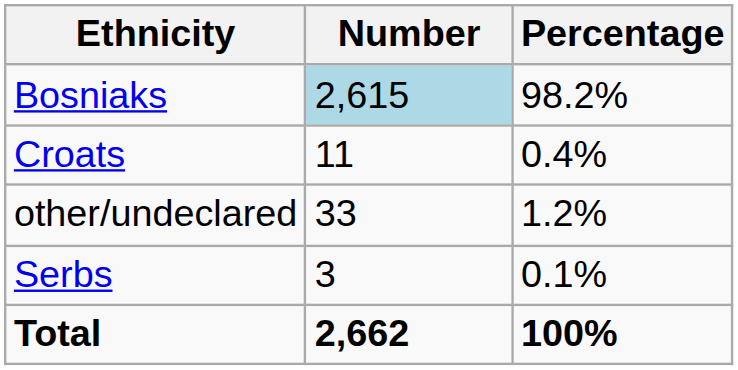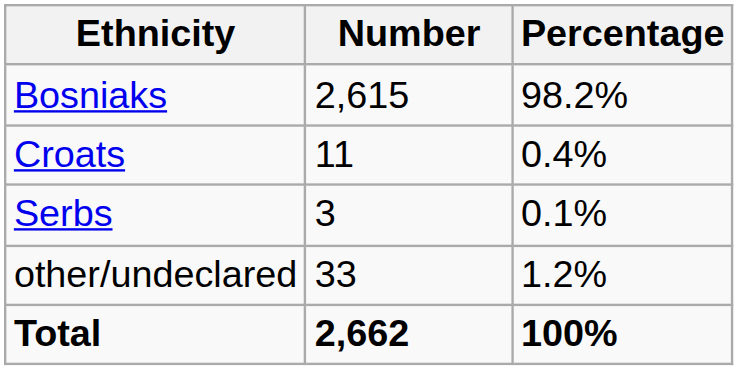 <table class="wikitable">
 <tr>
 <th width="100px">Ethnicity</th>
 <th width="80px">Number</th>
 <th width="80px">Percentage</th>
 </tr>
 <tr>
 <td><a href='#'>Bosniaks</a></td>
-<td style="background: lightblue;">2,615</td>
+<td>2,615</td>
 <td>98.2%</td>
 </tr>
 <tr>
 <td><a href='#'>Croats</a></td>
 <td>11</td>
 <td>0.4%</td>
 </tr>
 <tr>
+<td><a href='#'>Serbs</a></td>
+<td>3</td>
+<td>0.1%</td>
+</tr>
+<tr>
 <td>other/undeclared</td>
 <td>33</td>
 <td>1.2%</td>
-</tr>
-<tr>
-<td><a href='#'>Serbs</a></td>
-<td>3</td>
-<td>0.1%</td>
 </tr>
 <tr>
 <td><strong>Total</strong></td>
 <td><strong>2,662</strong></td>
 <td><strong>100%</strong></td>
 </tr>
 </table>
